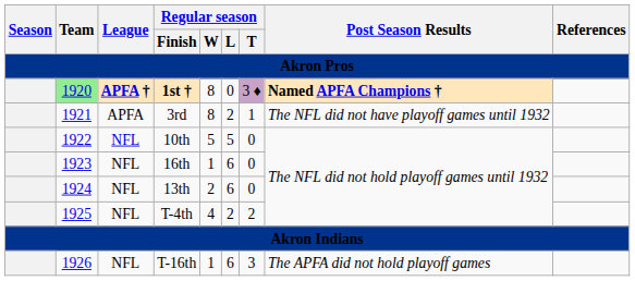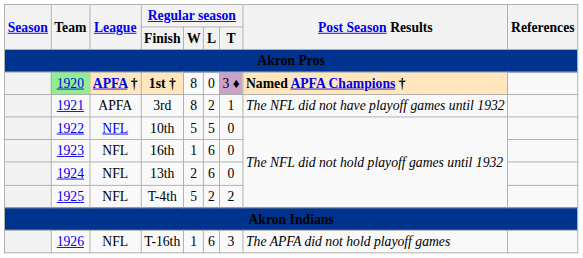 <table class="wikitable" style="font-size: 95%;">
 <tr>
 <th rowspan="2"><a href='#'>Season</a></th>
 <th rowspan="2">Team</th>
 <th rowspan="2"><a href='#'>League</a></th>
 <th colspan="4"><a href='#'>Regular season</a></th>
 <th rowspan="2"><a href='#'>Post Season</a> Results</th>
 <th rowspan="2">References</th>
 </tr>
 <tr>
 <th>Finish</th>
 <th>W</th>
 <th>L</th>
 <th>T</th>
 </tr>
 <tr>
 <td align="center" colspan="9" style="background: #00338D;"><strong><span>Akron Pros</span></strong></td>
 </tr>
 <tr>
 <th align="center"></th>
 <td align="center" style="background: lightgreen;"><a href='#'>1920</a></td>
 <td align="center" style="background: #FFE6BD"><strong><a href='#'>APFA</a> †</strong></td>
 <td align="center" style="background: #FFE6BD"><strong>1st †</strong></td>
 <td align="center">8</td>
 <td align="center">0</td>
 <td align="center" style="background: #C8A2C8;">3 <strong>♦</strong></td>
 <td style="background: #FFE6BD;"><strong>Named <a href='#'>APFA Champions</a> †</strong></td>
 <td align="center"></td>
 </tr>
 <tr>
 <th align="center"></th>
 <td align="center"><a href='#'>1921</a></td>
 <td align="center">APFA</td>
 <td align="center">3rd</td>
 <td align="center">8</td>
 <td align="center">2</td>
 <td align="center">1</td>
 <td><em>The NFL did not have playoff games until 1932</em></td>
 <td align="center"></td>
 </tr>
 <tr>
 <th align="center"></th>
 <td align="center"><a href='#'>1922</a></td>
 <td align="center"><a href='#'>NFL</a></td>
 <td align="center">10th</td>
 <td align="center">5</td>
 <td align="center">5</td>
 <td align="center">0</td>
 <td rowspan="4"><em>The NFL did not hold playoff games until 1932</em></td>
 <td align="center"></td>
 </tr>
 <tr>
 <th align="center"></th>
 <td align="center"><a href='#'>1923</a></td>
 <td align="center">NFL</td>
 <td align="center">16th</td>
 <td align="center">1</td>
 <td align="center">6</td>
 <td align="center">0</td>
 <td align="center"></td>
 </tr>
 <tr>
 <th align="center"></th>
 <td align="center"><a href='#'>1924</a></td>
 <td align="center">NFL</td>
 <td align="center">13th</td>
 <td align="center">2</td>
 <td align="center">6</td>
 <td align="center">0</td>
 <td align="center"></td>
 </tr>
 <tr>
 <th align="center"></th>
 <td align="center"><a href='#'>1925</a></td>
 <td align="center">NFL</td>
 <td align="center">T-4th</td>
-<td align="center">4</td>
+<td align="center">5</td>
 <td align="center">2</td>
 <td align="center">2</td>
 <td align="center"></td>
 </tr>
 <tr>
 <td align="center" colspan="9" style="background: #00338D;"><strong><span>Akron Indians</span></strong></td>
 </tr>
 <tr>
 <th align="center"></th>
 <td align="center"><a href='#'>1926</a></td>
 <td align="center">NFL</td>
 <td align="center">T-16th</td>
 <td align="center">1</td>
 <td align="center">6</td>
 <td align="center">3</td>
 <td><em>The APFA did not hold playoff games</em></td>
 <td align="center"></td>
 </tr>
 </table>
